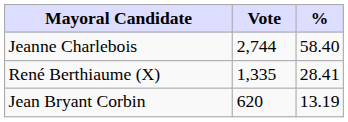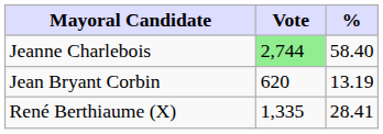 <table class="wikitable">
 <tr>
 <th style="background:#ddf; width:200px;">Mayoral Candidate </th>
 <th style="background:#ddf; width:50px;">Vote</th>
 <th style="background:#ddf; width:30px;">%</th>
 </tr>
 <tr>
 <td>Jeanne Charlebois</td>
-<td>2,744</td>
+<td style="background: lightgreen;">2,744</td>
 <td>58.40</td>
+</tr>
+<tr>
+<td>Jean Bryant Corbin</td>
+<td>620</td>
+<td>13.19</td>
 </tr>
 <tr>
 <td>René Berthiaume (X)</td>
 <td>1,335</td>
 <td>28.41</td>
 </tr>
-<tr>
-<td>Jean Bryant Corbin</td>
-<td>620</td>
-<td>13.19</td>
-</tr>
 </table>
